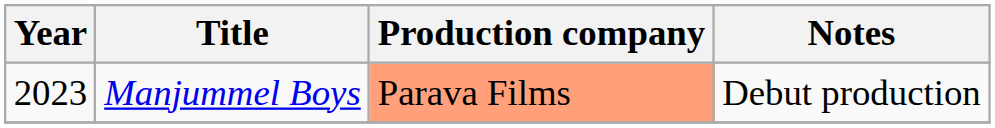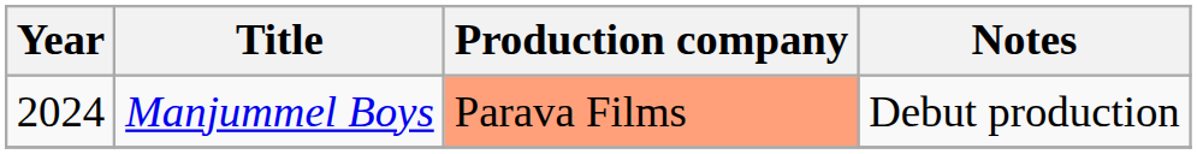 <table class="wikitable sortable">
 <tr>
 <th>Year</th>
 <th>Title</th>
 <th>Production company</th>
 <th class="unsortable">Notes</th>
 </tr>
 <tr>
-<td>2023</td>
+<td>2024</td>
 <td><em><a href='#'>Manjummel Boys</a></em></td>
 <td style="background: lightsalmon;">Parava Films</td>
 <td>Debut production</td>
 </tr>
 <tr>
 </tr>
 </table>
